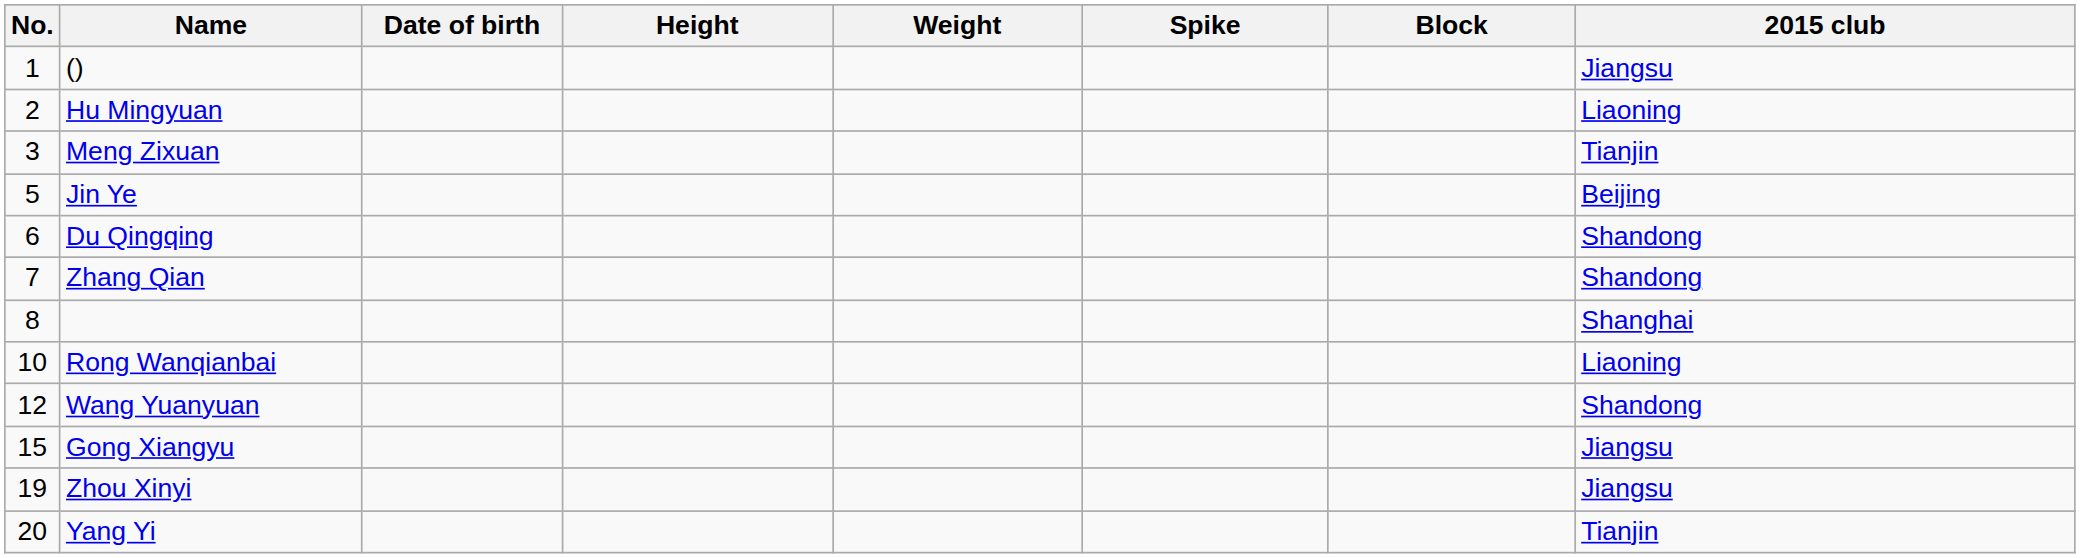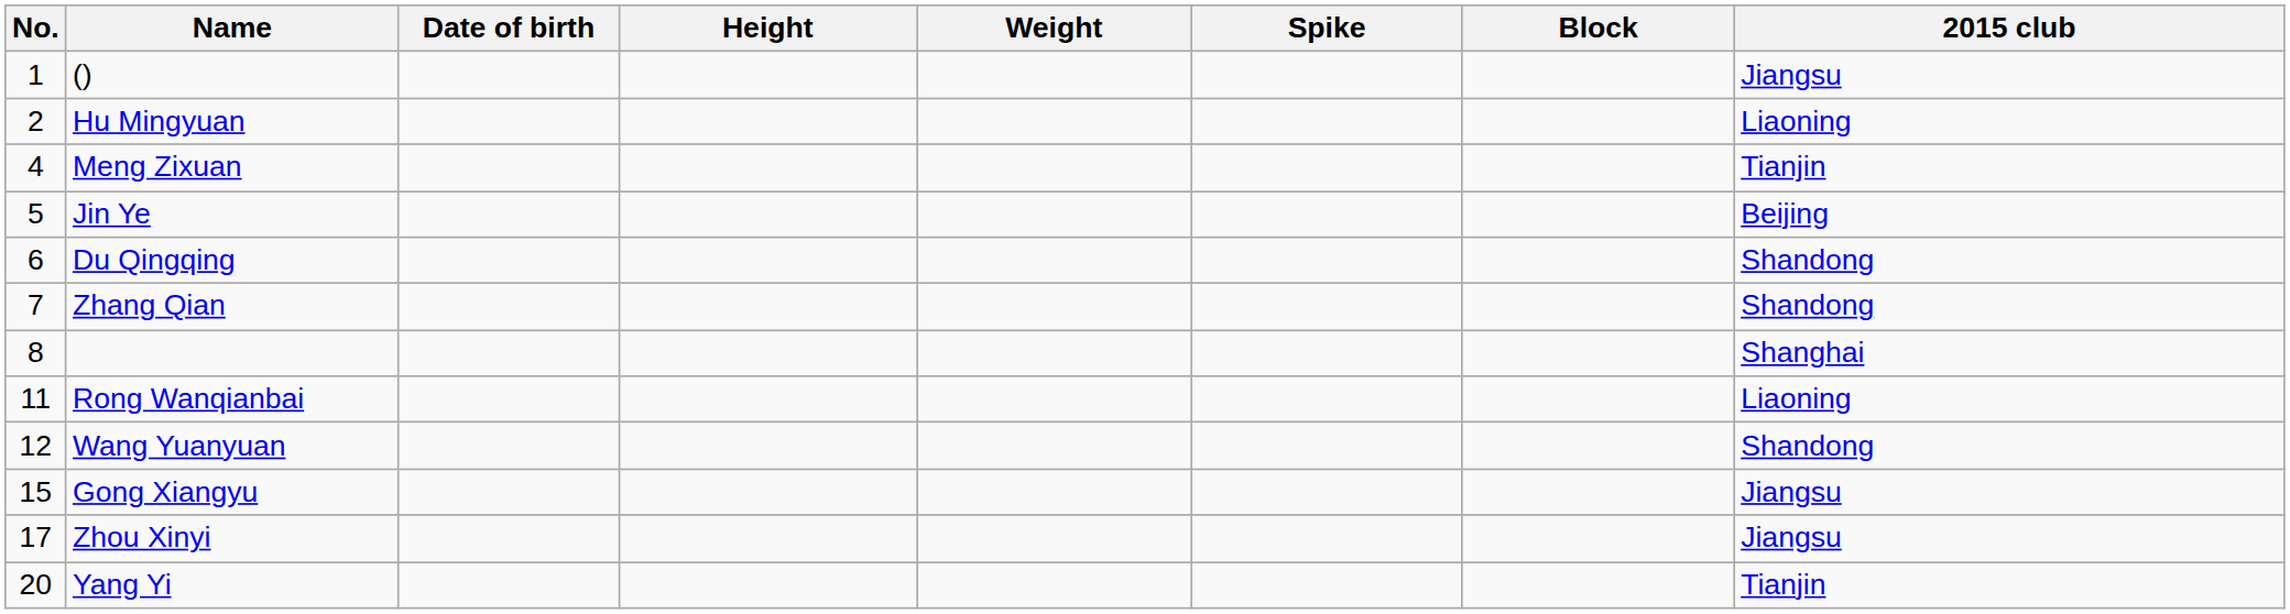 <table class="wikitable sortable" style="text-align:center;">
 <tr>
 <th>No.</th>
 <th style="width:12em">Name</th>
 <th style="width:8em">Date of birth</th>
 <th style="width:11em">Height</th>
 <th style="width:10em">Weight</th>
 <th style="width:10em">Spike</th>
 <th style="width:10em">Block</th>
 <th style="width:21em">2015 club</th>
 </tr>
 <tr>
 <td>1</td>
 <td align=left> ()</td>
 <td align=right></td>
 <td></td>
 <td></td>
 <td></td>
 <td></td>
 <td align=left> <a href='#'>Jiangsu</a></td>
 </tr>
 <tr>
 <td>2</td>
 <td align=left><a href='#'>Hu Mingyuan</a></td>
 <td align=right></td>
 <td></td>
 <td></td>
 <td></td>
 <td></td>
 <td align=left> <a href='#'>Liaoning</a></td>
 </tr>
 <tr>
-<td>3</td>
+<td>4</td>
 <td align=left><a href='#'>Meng Zixuan</a></td>
 <td align=right></td>
 <td></td>
 <td></td>
 <td></td>
 <td></td>
 <td align=left> <a href='#'>Tianjin</a></td>
 </tr>
 <tr>
 <td>5</td>
 <td align=left><a href='#'>Jin Ye</a></td>
 <td align=right></td>
 <td></td>
 <td></td>
 <td></td>
 <td></td>
 <td align=left> <a href='#'>Beijing</a></td>
 </tr>
 <tr>
 <td>6</td>
 <td align=left><a href='#'>Du Qingqing</a></td>
 <td align=right></td>
 <td></td>
 <td></td>
 <td></td>
 <td></td>
 <td align=left> <a href='#'>Shandong</a></td>
 </tr>
 <tr>
 <td>7</td>
 <td align=left><a href='#'>Zhang Qian</a></td>
 <td align=right></td>
 <td></td>
 <td></td>
 <td></td>
 <td></td>
 <td align=left> <a href='#'>Shandong</a></td>
 </tr>
 <tr>
 <td>8</td>
 <td align=left></td>
 <td align=right></td>
 <td></td>
 <td></td>
 <td></td>
 <td></td>
 <td align=left> <a href='#'>Shanghai</a></td>
 </tr>
 <tr>
-<td>10</td>
+<td>11</td>
 <td align=left><a href='#'>Rong Wanqianbai</a></td>
 <td align=right></td>
 <td></td>
 <td></td>
 <td></td>
 <td></td>
 <td align=left> <a href='#'>Liaoning</a></td>
 </tr>
 <tr>
 <td>12</td>
 <td align=left><a href='#'>Wang Yuanyuan</a></td>
 <td align=right></td>
 <td></td>
 <td></td>
 <td></td>
 <td></td>
 <td align=left> <a href='#'>Shandong</a></td>
 </tr>
 <tr>
 <td>15</td>
 <td align=left><a href='#'>Gong Xiangyu</a></td>
 <td align=right></td>
 <td></td>
 <td></td>
 <td></td>
 <td></td>
 <td align=left> <a href='#'>Jiangsu</a></td>
 </tr>
 <tr>
-<td>19</td>
+<td>17</td>
 <td align=left><a href='#'>Zhou Xinyi</a></td>
 <td align=right></td>
 <td></td>
 <td></td>
 <td></td>
 <td></td>
 <td align=left> <a href='#'>Jiangsu</a></td>
 </tr>
 <tr>
 <td>20</td>
 <td align=left><a href='#'>Yang Yi</a></td>
 <td align=right></td>
 <td></td>
 <td></td>
 <td></td>
 <td></td>
 <td align=left> <a href='#'>Tianjin</a></td>
 </tr>
 </table>
